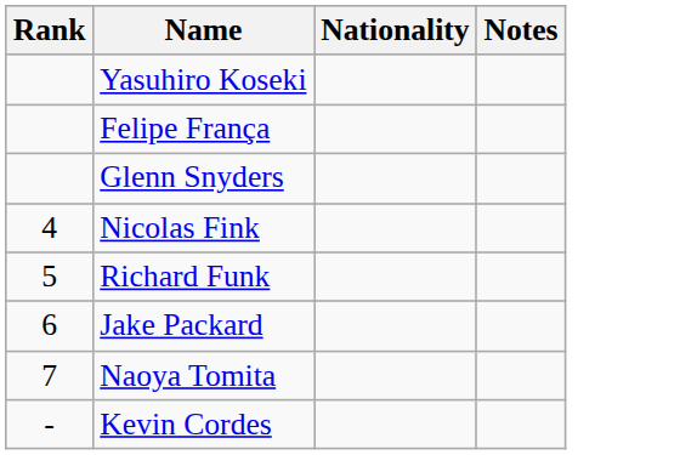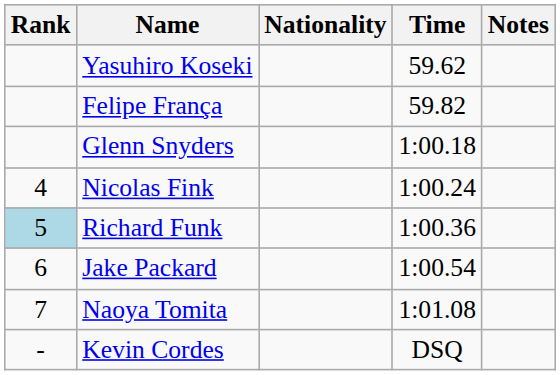 <table class="wikitable sortable" style="text-align:center">
 <tr>
 <th>Rank</th>
 <th>Name</th>
 <th>Nationality</th>
+<th>Time</th>
 <th>Notes</th>
 </tr>
 <tr>
 <td></td>
 <td align=left><a href='#'>Yasuhiro Koseki</a></td>
 <td align=left></td>
+<td>59.62</td>
 <td></td>
 </tr>
 <tr>
 <td></td>
 <td align=left><a href='#'>Felipe França</a></td>
 <td align=left></td>
+<td>59.82</td>
 <td></td>
 </tr>
 <tr>
 <td></td>
 <td align=left><a href='#'>Glenn Snyders</a></td>
 <td align=left></td>
+<td>1:00.18</td>
 <td></td>
 </tr>
 <tr>
 <td>4</td>
 <td align=left><a href='#'>Nicolas Fink</a></td>
 <td align=left></td>
+<td>1:00.24</td>
 <td></td>
 </tr>
 <tr>
-<td>5</td>
+<td style="background: lightblue;">5</td>
 <td align=left><a href='#'>Richard Funk</a></td>
 <td align=left></td>
+<td>1:00.36</td>
 <td></td>
 </tr>
 <tr>
 <td>6</td>
 <td align=left><a href='#'>Jake Packard</a></td>
 <td align=left></td>
+<td>1:00.54</td>
 <td></td>
 </tr>
 <tr>
 <td>7</td>
 <td align=left><a href='#'>Naoya Tomita</a></td>
 <td align=left></td>
+<td>1:01.08</td>
 <td></td>
 </tr>
 <tr>
 <td>-</td>
 <td align=left><a href='#'>Kevin Cordes</a></td>
 <td align=left></td>
+<td>DSQ</td>
 <td></td>
 </tr>
 </table>
